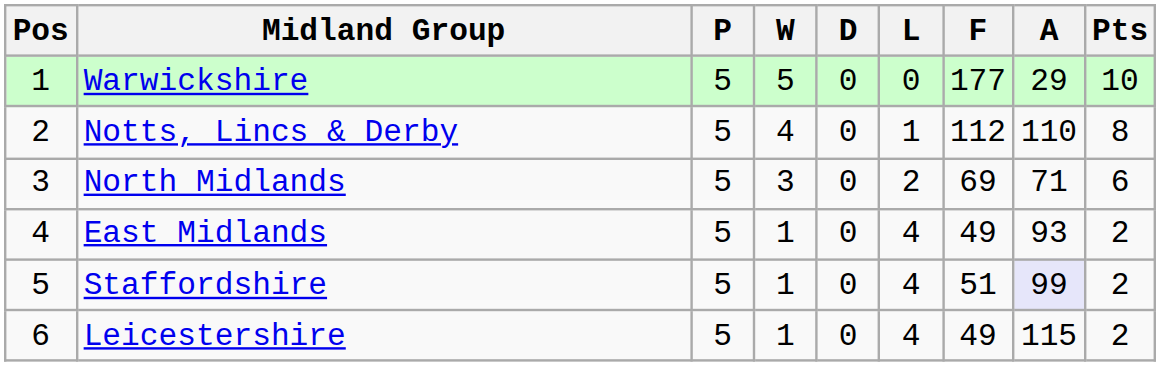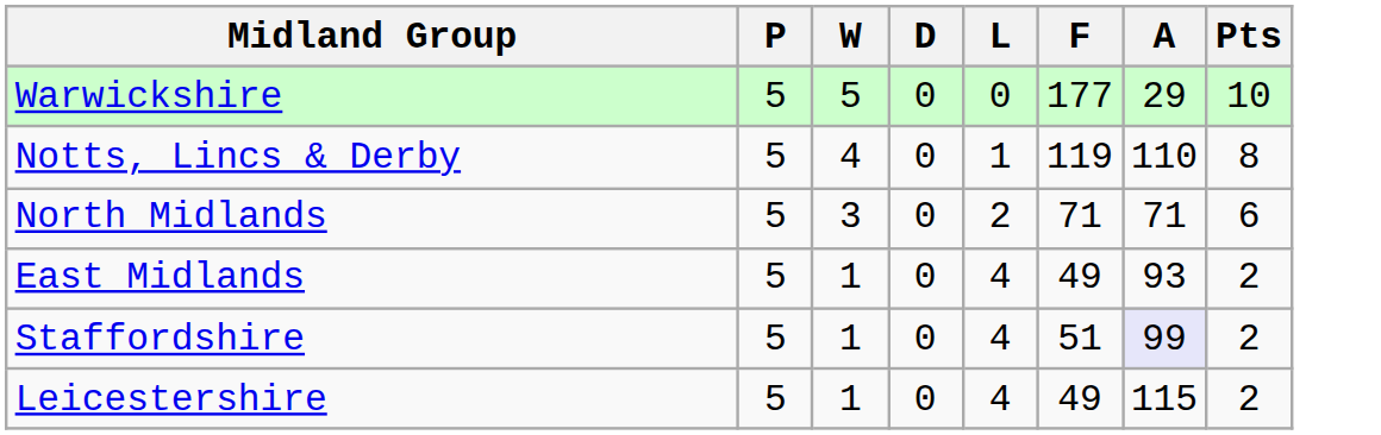 <table class="wikitable" style="font-size: 100%">
 <tr>
-<th width=20>Pos</th>
 <th width=250>Midland Group</th>
 <th width=20>P</th>
 <th width=20>W</th>
 <th width=20>D</th>
 <th width=20>L</th>
 <th width=20>F</th>
 <th width=20>A</th>
 <th width=20>Pts</th>
 </tr>
 <tr align=center style="background: #CCFFCC;">
-<td>1</td>
 <td align="left"><a href='#'>Warwickshire</a></td>
 <td>5</td>
 <td>5</td>
 <td>0</td>
 <td>0</td>
 <td>177</td>
 <td>29</td>
 <td>10</td>
 </tr>
 <tr align=center>
-<td>2</td>
 <td align="left"><a href='#'>Notts, Lincs & Derby</a></td>
 <td>5</td>
 <td>4</td>
 <td>0</td>
 <td>1</td>
-<td>112</td>
+<td>119</td>
 <td>110</td>
 <td>8</td>
 </tr>
 <tr align=center>
-<td>3</td>
 <td align="left"><a href='#'>North Midlands</a></td>
 <td>5</td>
 <td>3</td>
 <td>0</td>
 <td>2</td>
-<td>69</td>
+<td>71</td>
 <td>71</td>
 <td>6</td>
 </tr>
 <tr align=center>
-<td>4</td>
 <td align="left"><a href='#'>East Midlands</a></td>
 <td>5</td>
 <td>1</td>
 <td>0</td>
 <td>4</td>
 <td>49</td>
 <td>93</td>
 <td>2</td>
 </tr>
 <tr align=center>
-<td>5</td>
 <td align="left"><a href='#'>Staffordshire</a></td>
 <td>5</td>
 <td>1</td>
 <td>0</td>
 <td>4</td>
 <td>51</td>
 <td style="background: lavender;">99</td>
 <td>2</td>
 </tr>
 <tr align=center>
-<td>6</td>
 <td align="left"><a href='#'>Leicestershire</a></td>
 <td>5</td>
 <td>1</td>
 <td>0</td>
 <td>4</td>
 <td>49</td>
 <td>115</td>
 <td>2</td>
 </tr>
 </table>
